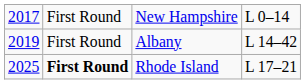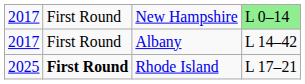 <table class="wikitable">
 <tr>
 </tr>
 <tr>
 <td><a href='#'>2017</a></td>
 <td>First Round</td>
 <td><a href='#'>New Hampshire</a></td>
-<td>L 0–14</td>
+<td style="background: lightgreen;">L 0–14</td>
 </tr>
 <tr>
-<td><a href='#'>2019</a></td>
+<td><a href='#'>2017</a></td>
 <td>First Round</td>
 <td><a href='#'>Albany</a></td>
 <td>L 14–42</td>
 </tr>
 <tr>
 <td><a href='#'>2025</a></td>
 <td><strong>First Round</strong></td>
 <td><a href='#'>Rhode Island</a></td>
 <td>L 17–21</td>
 </tr>
 </table>
